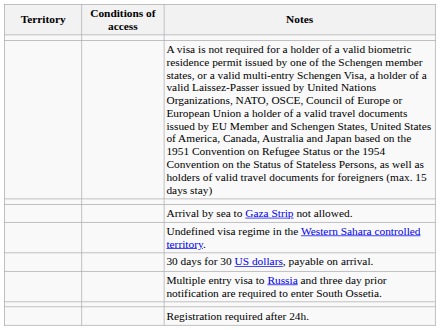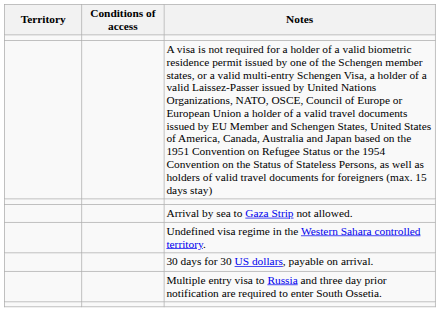 <table class="wikitable" style="text-align: left; table-layout: fixed;">
 <tr>
 <th width="18%">Territory</th>
 <th width="19%">Conditions of access</th>
 <th>Notes</th>
 </tr>
 <tr>
 <td></td>
 <td></td>
 <td></td>
 </tr>
 <tr>
 <td></td>
 <td></td>
 <td>A visa is not required for a holder of a valid biometric residence permit issued by one of the Schengen member states, or a valid multi-entry Schengen Visa, a holder of a valid Laissez-Passer issued by United Nations Organizations, NATO, OSCE, Council of Europe or European Union a holder of a valid travel documents issued by EU Member and Schengen States, United States of America, Canada, Australia and Japan based on the 1951 Convention on Refugee Status or the 1954 Convention on the Status of Stateless Persons, as well as holders of valid travel documents for foreigners (max. 15 days stay)</td>
 </tr>
 <tr>
 <td></td>
 <td></td>
 <td></td>
 </tr>
 <tr>
 <td></td>
 <td></td>
 <td>Arrival by sea to <a href='#'>Gaza Strip</a> not allowed.</td>
 </tr>
 <tr>
 <td></td>
 <td></td>
 <td>Undefined visa regime in the <a href='#'>Western Sahara controlled territory</a>.</td>
 </tr>
 <tr>
 <td></td>
 <td></td>
 <td>30 days for 30 <a href='#'>US dollars</a>, payable on arrival.</td>
 </tr>
 <tr>
 <td></td>
 <td></td>
 <td>Multiple entry visa to <a href='#'>Russia</a> and three day prior notification are required to enter South Ossetia.</td>
 </tr>
 <tr>
 <td></td>
 <td></td>
 <td></td>
 </tr>
-<tr>
-<td></td>
-<td></td>
-<td>Registration required after 24h.</td>
-</tr>
 </table>
